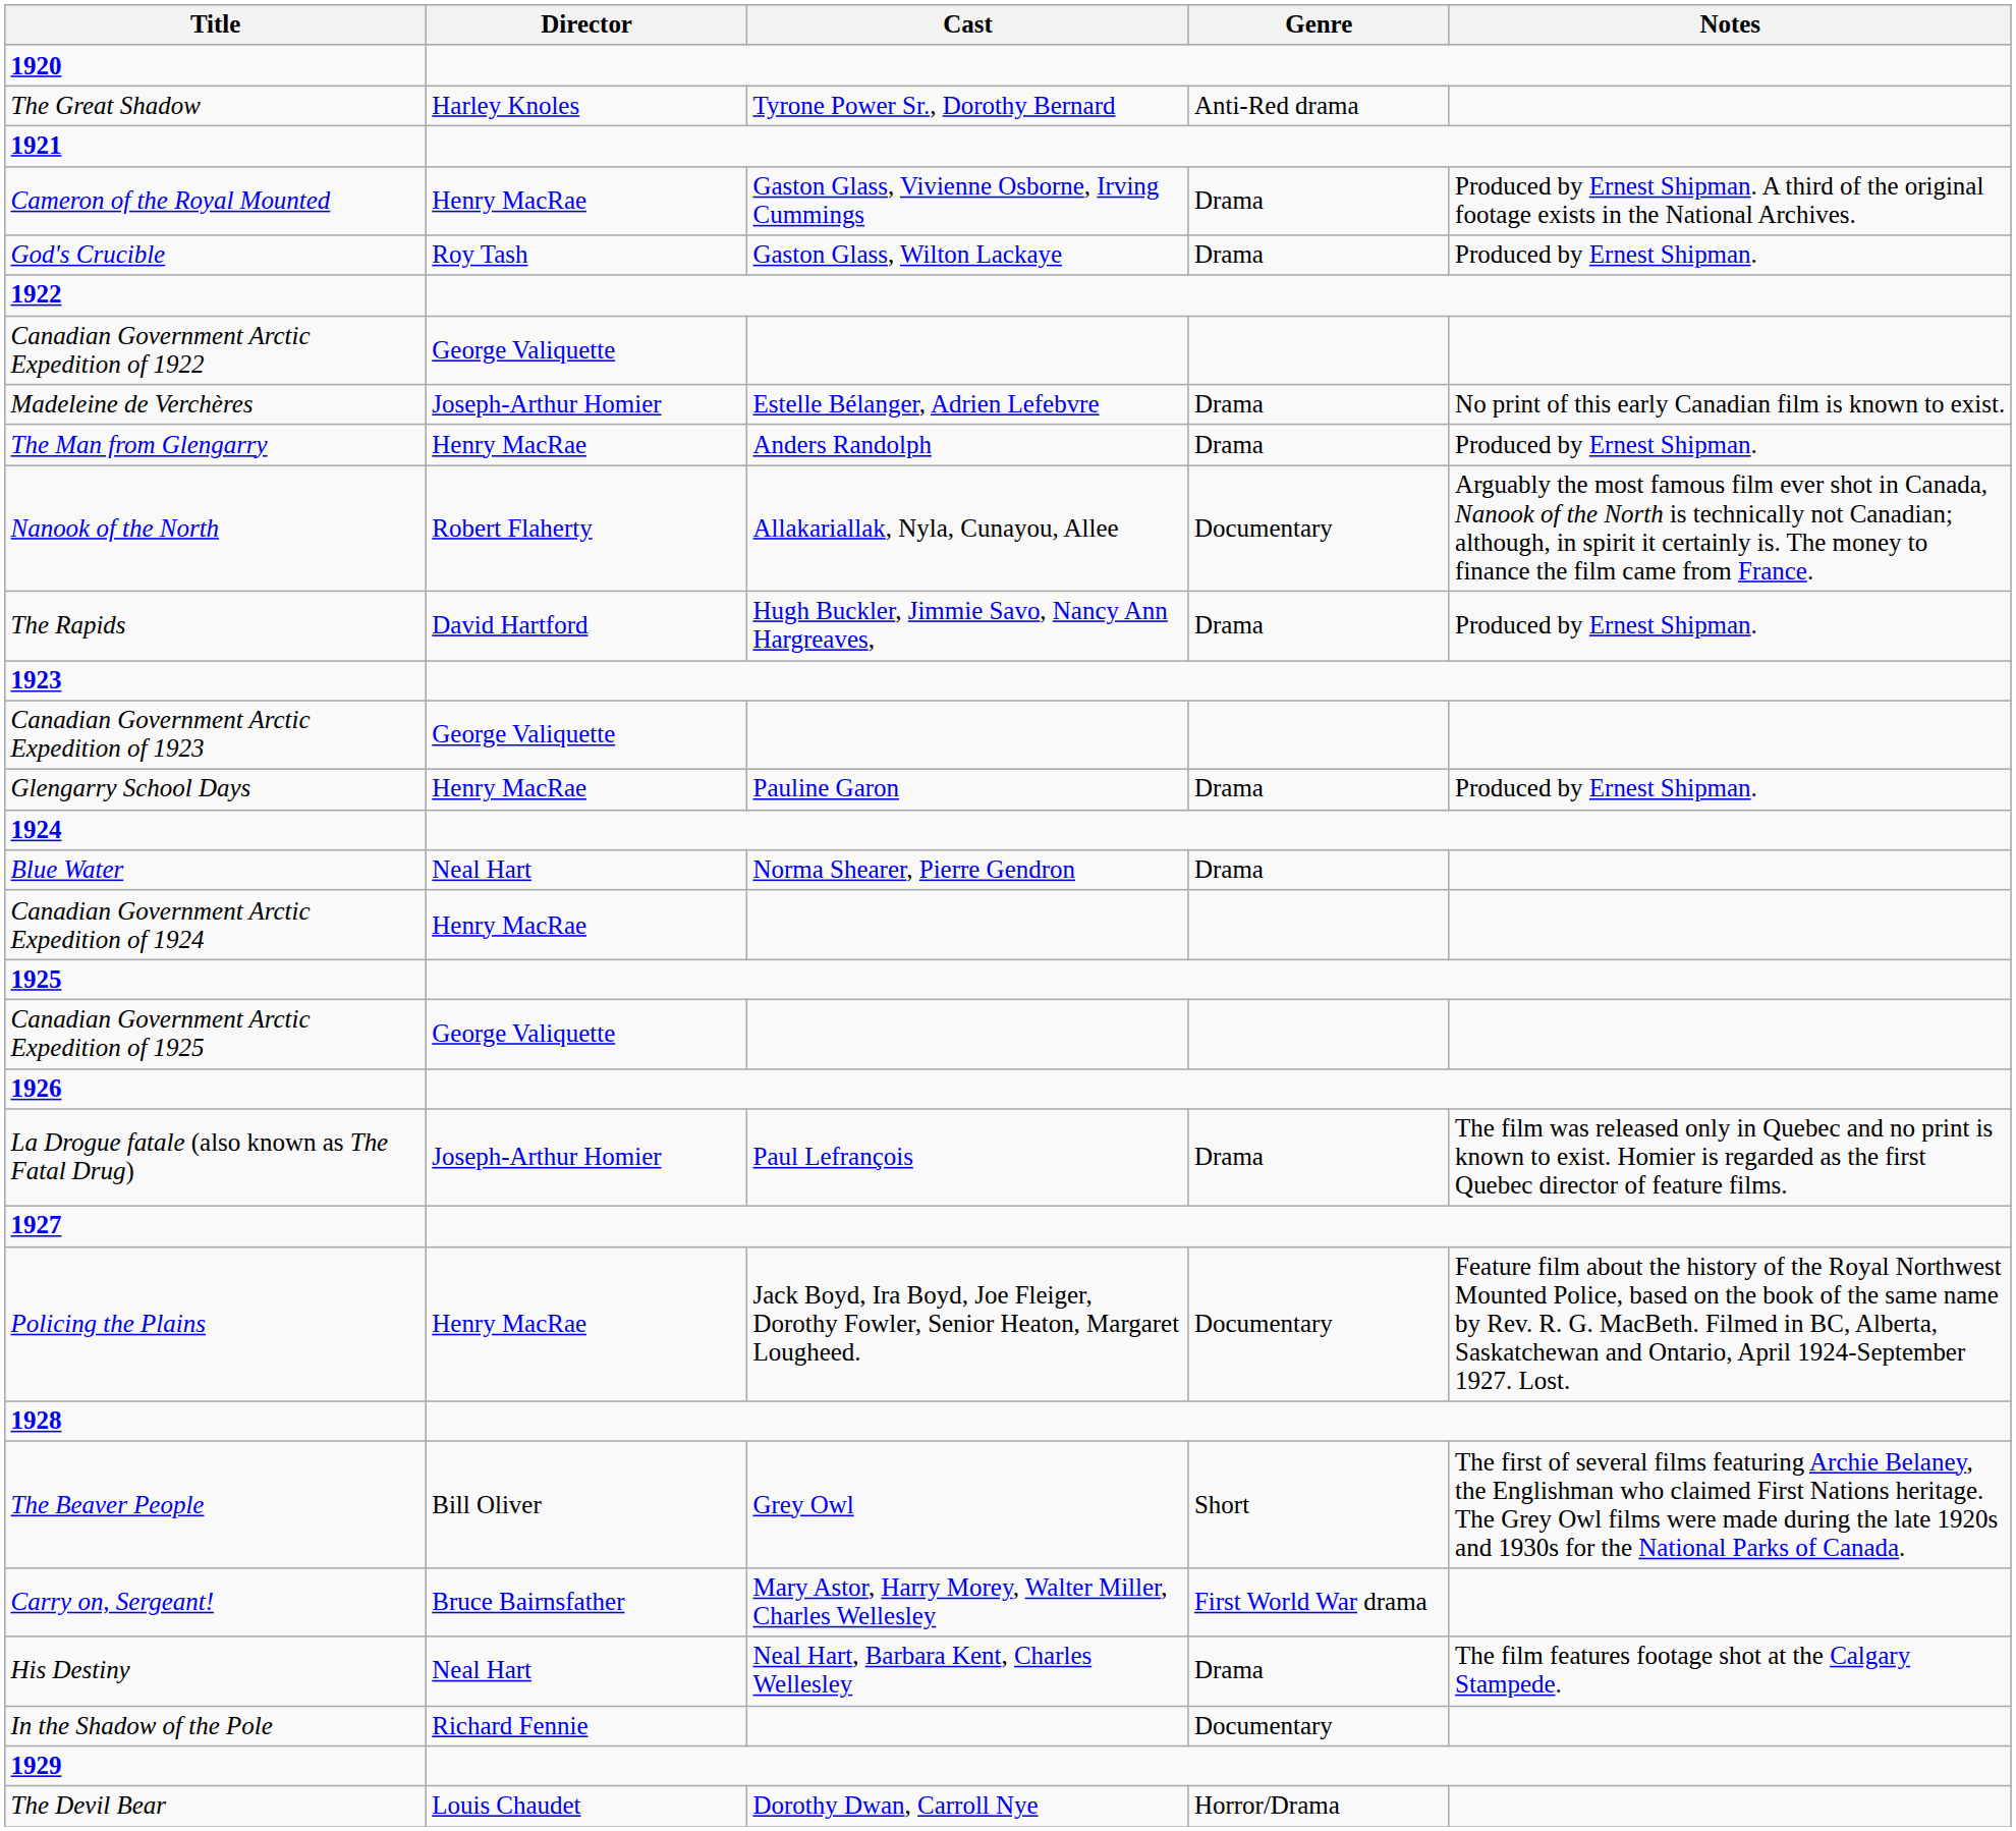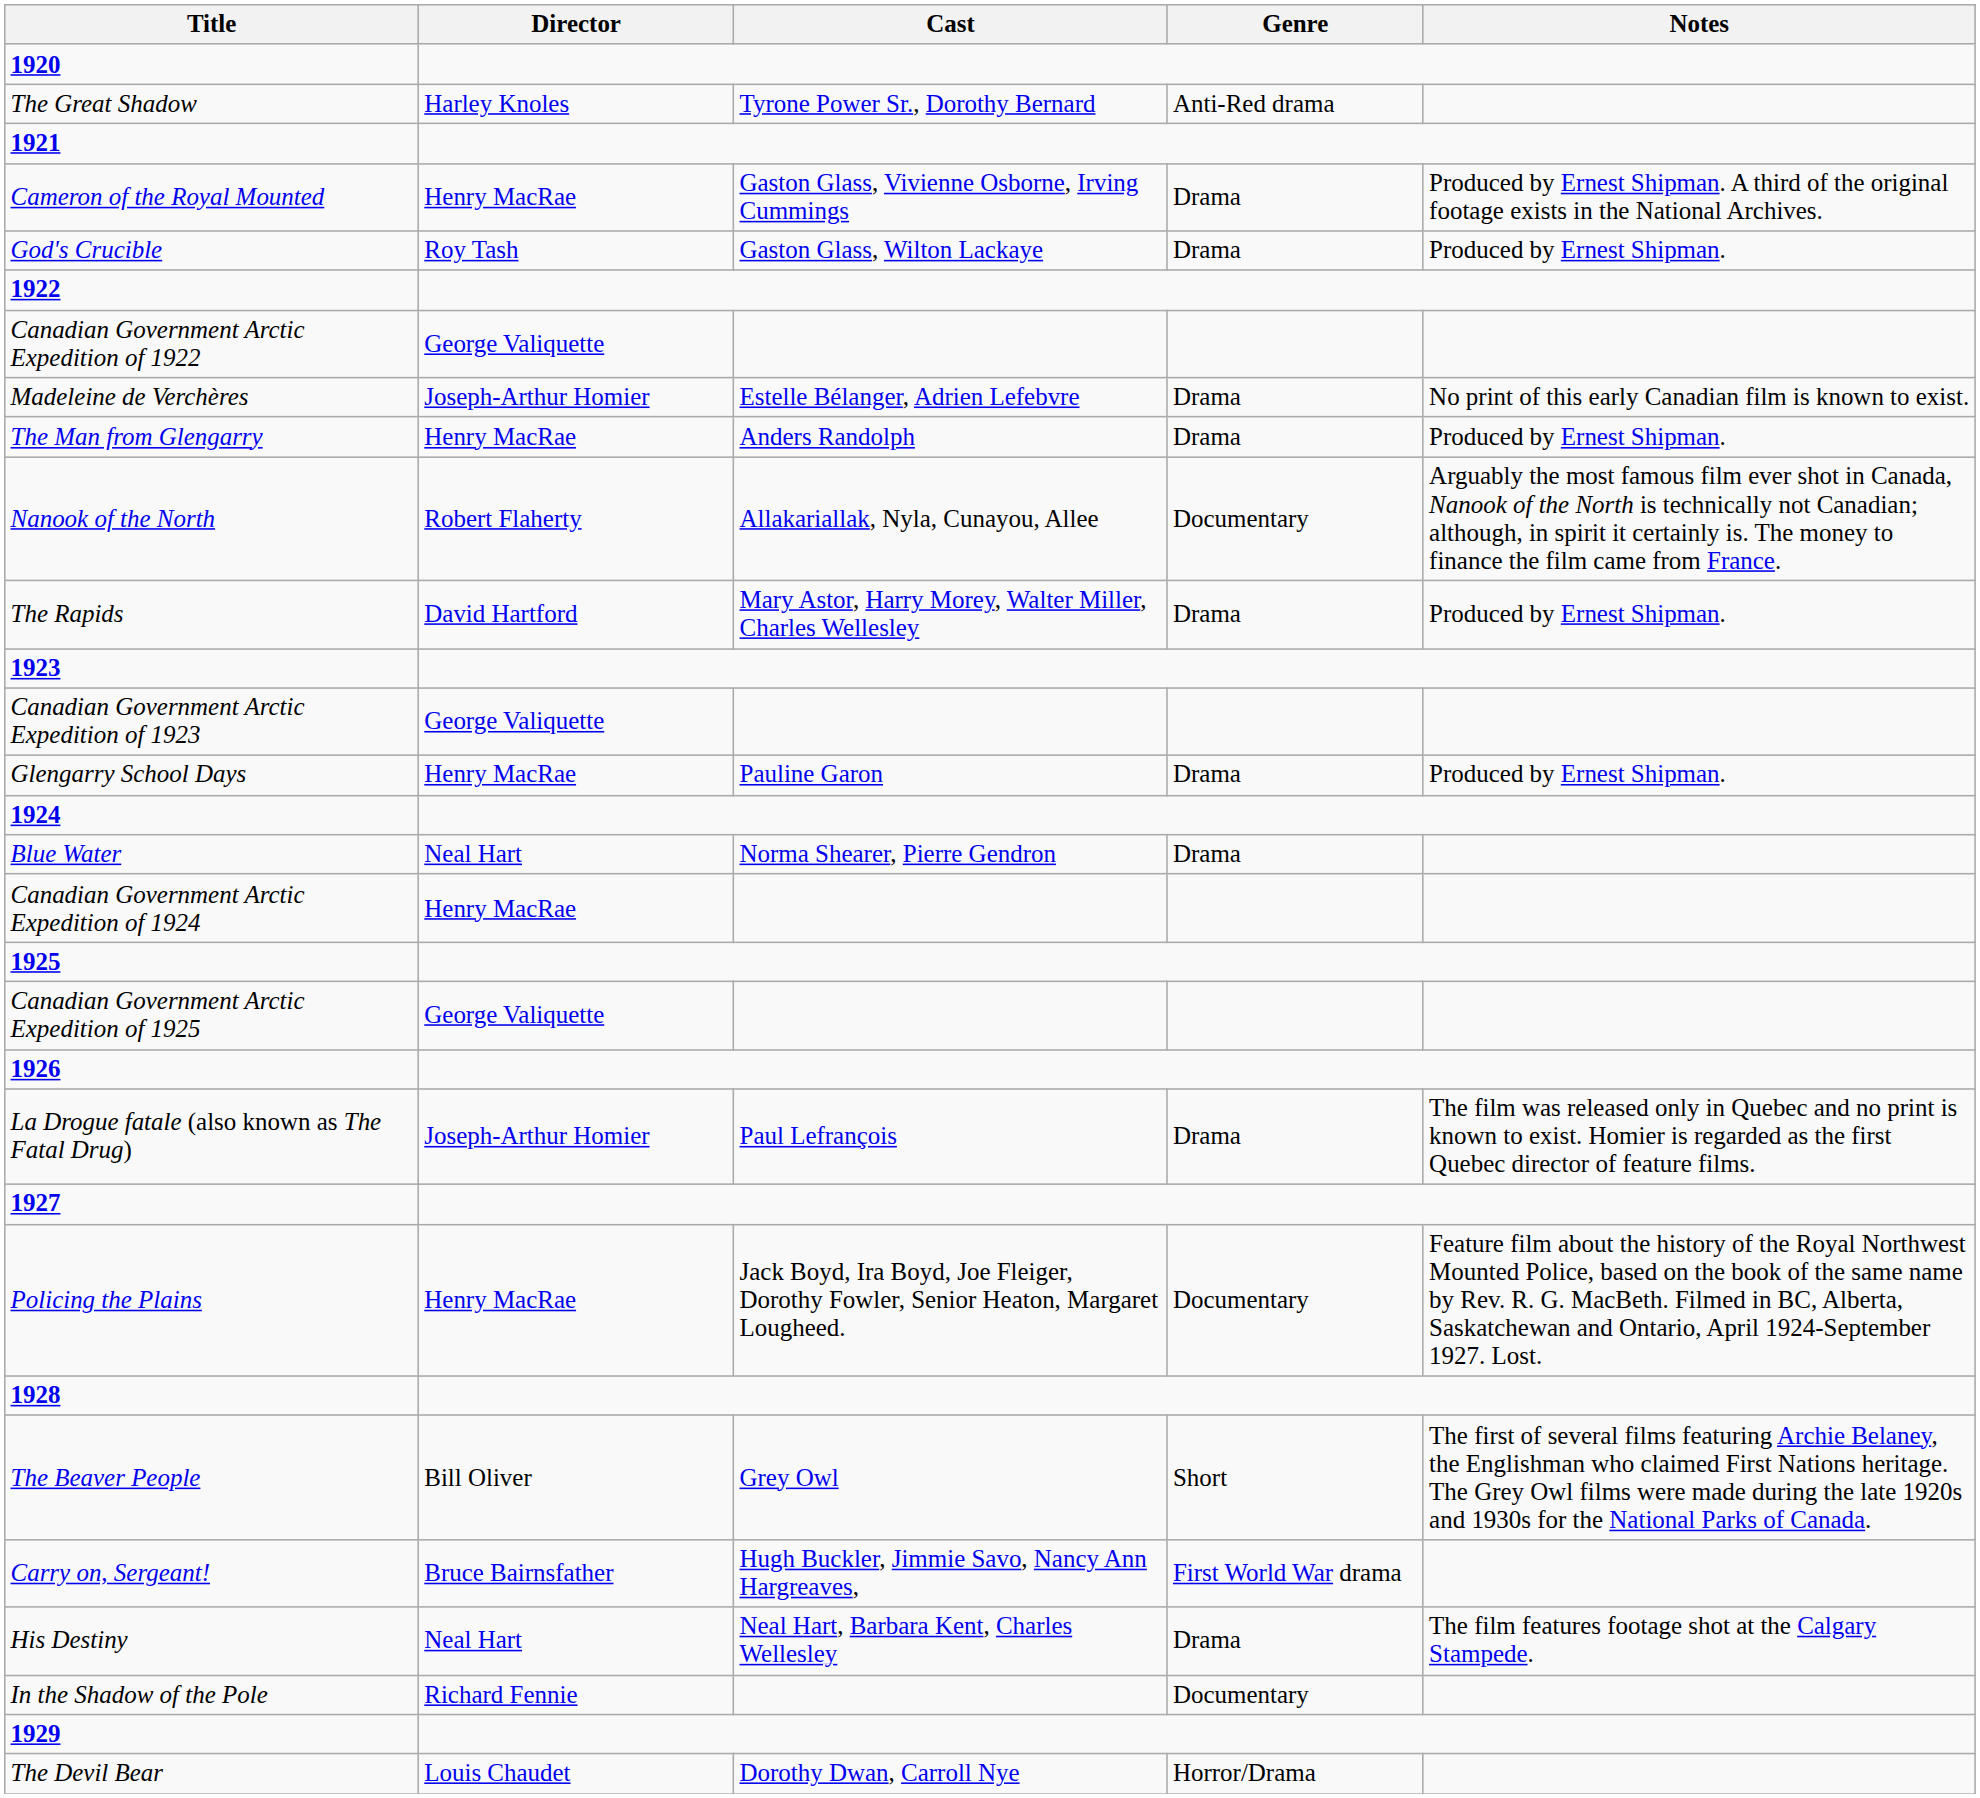 <table class="wikitable sortable" style="width:100%;">
 <tr>
 <th style="width:21%;">Title</th>
 <th style="width:16%;">Director</th>
 <th style="width:22%;" class="unsortable">Cast</th>
 <th style="width:13%;">Genre</th>
 <th style="width:28%;" class="unsortable">Notes</th>
 </tr>
 <tr>
 <td><strong><a href='#'>1920</a></strong></td>
 </tr>
 <tr>
 <td><em>The Great Shadow</em></td>
 <td><a href='#'>Harley Knoles</a></td>
 <td><a href='#'>Tyrone Power Sr.</a>, <a href='#'>Dorothy Bernard</a></td>
 <td>Anti-Red drama</td>
 <td></td>
 </tr>
 <tr>
 <td><strong><a href='#'>1921</a></strong></td>
 </tr>
 <tr>
 <td><em><a href='#'>Cameron of the Royal Mounted</a></em></td>
 <td><a href='#'>Henry MacRae</a></td>
 <td><a href='#'>Gaston Glass</a>, <a href='#'>Vivienne Osborne</a>, <a href='#'>Irving Cummings</a></td>
 <td>Drama</td>
 <td>Produced by <a href='#'>Ernest Shipman</a>. A third of the original footage exists in the National Archives.</td>
 </tr>
 <tr>
 <td><em><a href='#'>God's Crucible</a></em></td>
 <td><a href='#'>Roy Tash</a></td>
 <td><a href='#'>Gaston Glass</a>, <a href='#'>Wilton Lackaye</a></td>
 <td>Drama</td>
 <td>Produced by <a href='#'>Ernest Shipman</a>.</td>
 </tr>
 <tr>
 <td><strong><a href='#'>1922</a></strong></td>
 </tr>
 <tr>
 <td><em>Canadian Government Arctic Expedition of 1922</em></td>
 <td><a href='#'>George Valiquette</a></td>
 <td></td>
 <td></td>
 <td></td>
 </tr>
 <tr>
 <td><em>Madeleine de Verchères</em></td>
 <td><a href='#'>Joseph-Arthur Homier</a></td>
 <td><a href='#'>Estelle Bélanger</a>, <a href='#'>Adrien Lefebvre</a></td>
 <td>Drama</td>
 <td>No print of this early Canadian film is known to exist.</td>
 </tr>
 <tr>
 <td><em><a href='#'>The Man from Glengarry</a></em></td>
 <td><a href='#'>Henry MacRae</a></td>
 <td><a href='#'>Anders Randolph</a></td>
 <td>Drama</td>
 <td>Produced by <a href='#'>Ernest Shipman</a>.</td>
 </tr>
 <tr>
 <td><em><a href='#'>Nanook of the North</a></em></td>
 <td><a href='#'>Robert Flaherty</a></td>
 <td><a href='#'>Allakariallak</a>, Nyla, Cunayou, Allee</td>
 <td>Documentary</td>
 <td>Arguably the most famous film ever shot in Canada, <em>Nanook of the North</em> is technically not Canadian; although, in spirit it certainly is. The money to finance the film came from <a href='#'>France</a>.</td>
 </tr>
 <tr>
 <td><em>The Rapids</em></td>
 <td><a href='#'>David Hartford</a></td>
-<td><a href='#'>Hugh Buckler</a>, <a href='#'>Jimmie Savo</a>, <a href='#'>Nancy Ann Hargreaves</a>,</td>
+<td><a href='#'>Mary Astor</a>, <a href='#'>Harry Morey</a>, <a href='#'>Walter Miller</a>, <a href='#'>Charles Wellesley</a></td>
 <td>Drama</td>
 <td>Produced by <a href='#'>Ernest Shipman</a>.</td>
 </tr>
 <tr>
 <td><strong><a href='#'>1923</a></strong></td>
 </tr>
 <tr>
 <td><em>Canadian Government Arctic Expedition of 1923</em></td>
 <td><a href='#'>George Valiquette</a></td>
 <td></td>
 <td></td>
 <td></td>
 </tr>
 <tr>
 <td><em>Glengarry School Days</em></td>
 <td><a href='#'>Henry MacRae</a></td>
 <td><a href='#'>Pauline Garon</a></td>
 <td>Drama</td>
 <td>Produced by <a href='#'>Ernest Shipman</a>.</td>
 </tr>
 <tr>
 <td><strong><a href='#'>1924</a></strong></td>
 </tr>
 <tr>
 <td><em><a href='#'>Blue Water</a></em></td>
 <td><a href='#'>Neal Hart</a></td>
 <td><a href='#'>Norma Shearer</a>, <a href='#'>Pierre Gendron</a></td>
 <td>Drama</td>
 <td></td>
 </tr>
 <tr>
 <td><em>Canadian Government Arctic Expedition of 1924</em></td>
 <td><a href='#'>Henry MacRae</a></td>
 <td></td>
 <td></td>
 <td></td>
 </tr>
 <tr>
 <td><strong><a href='#'>1925</a></strong></td>
 </tr>
 <tr>
 <td><em>Canadian Government Arctic Expedition of 1925</em></td>
 <td><a href='#'>George Valiquette</a></td>
 <td></td>
 <td></td>
 <td></td>
 </tr>
 <tr>
 <td><strong><a href='#'>1926</a></strong></td>
 </tr>
 <tr>
 <td><em>La Drogue fatale</em> (also known as <em>The Fatal Drug</em>)</td>
 <td><a href='#'>Joseph-Arthur Homier</a></td>
 <td><a href='#'>Paul Lefrançois</a></td>
 <td>Drama</td>
 <td>The film was released only in Quebec and no print is known to exist. Homier is regarded as the first Quebec director of feature films.</td>
 </tr>
 <tr>
 <td><strong><a href='#'>1927</a></strong></td>
 </tr>
 <tr>
 <td><em><a href='#'>Policing the Plains</a></em></td>
 <td><a href='#'>Henry MacRae</a></td>
 <td>Jack Boyd, Ira Boyd, Joe Fleiger, Dorothy Fowler, Senior Heaton, Margaret Lougheed.</td>
 <td>Documentary</td>
 <td>Feature film about the history of the Royal Northwest Mounted Police, based on the book of the same name by Rev. R. G. MacBeth. Filmed in BC, Alberta, Saskatchewan and Ontario, April 1924-September 1927. Lost.</td>
 </tr>
 <tr>
 <td><strong><a href='#'>1928</a></strong></td>
 </tr>
 <tr>
 <td><em><a href='#'>The Beaver People</a></em></td>
 <td>Bill Oliver</td>
 <td><a href='#'>Grey Owl</a></td>
 <td>Short</td>
 <td>The first of several films featuring <a href='#'>Archie Belaney</a>, the Englishman who claimed First Nations heritage. The Grey Owl films were made during the late 1920s and 1930s for the <a href='#'>National Parks of Canada</a>.</td>
 </tr>
 <tr>
 <td><em><a href='#'>Carry on, Sergeant!</a></em></td>
 <td><a href='#'>Bruce Bairnsfather</a></td>
-<td><a href='#'>Mary Astor</a>, <a href='#'>Harry Morey</a>, <a href='#'>Walter Miller</a>, <a href='#'>Charles Wellesley</a></td>
+<td><a href='#'>Hugh Buckler</a>, <a href='#'>Jimmie Savo</a>, <a href='#'>Nancy Ann Hargreaves</a>,</td>
 <td><a href='#'>First World War</a> drama</td>
 <td></td>
 </tr>
 <tr>
 <td><em>His Destiny</em></td>
 <td><a href='#'>Neal Hart</a></td>
 <td><a href='#'>Neal Hart</a>, <a href='#'>Barbara Kent</a>, <a href='#'>Charles Wellesley</a></td>
 <td>Drama</td>
 <td>The film features footage shot at the <a href='#'>Calgary Stampede</a>.</td>
 </tr>
 <tr>
 <td><em>In the Shadow of the Pole</em></td>
 <td><a href='#'>Richard Fennie</a></td>
 <td></td>
 <td>Documentary</td>
 <td></td>
 </tr>
 <tr>
 <td><strong><a href='#'>1929</a></strong></td>
 </tr>
 <tr>
 <td><em>The Devil Bear</em></td>
 <td><a href='#'>Louis Chaudet</a></td>
 <td><a href='#'>Dorothy Dwan</a>, <a href='#'>Carroll Nye</a></td>
 <td>Horror/Drama</td>
 <td></td>
 </tr>
 </table>
